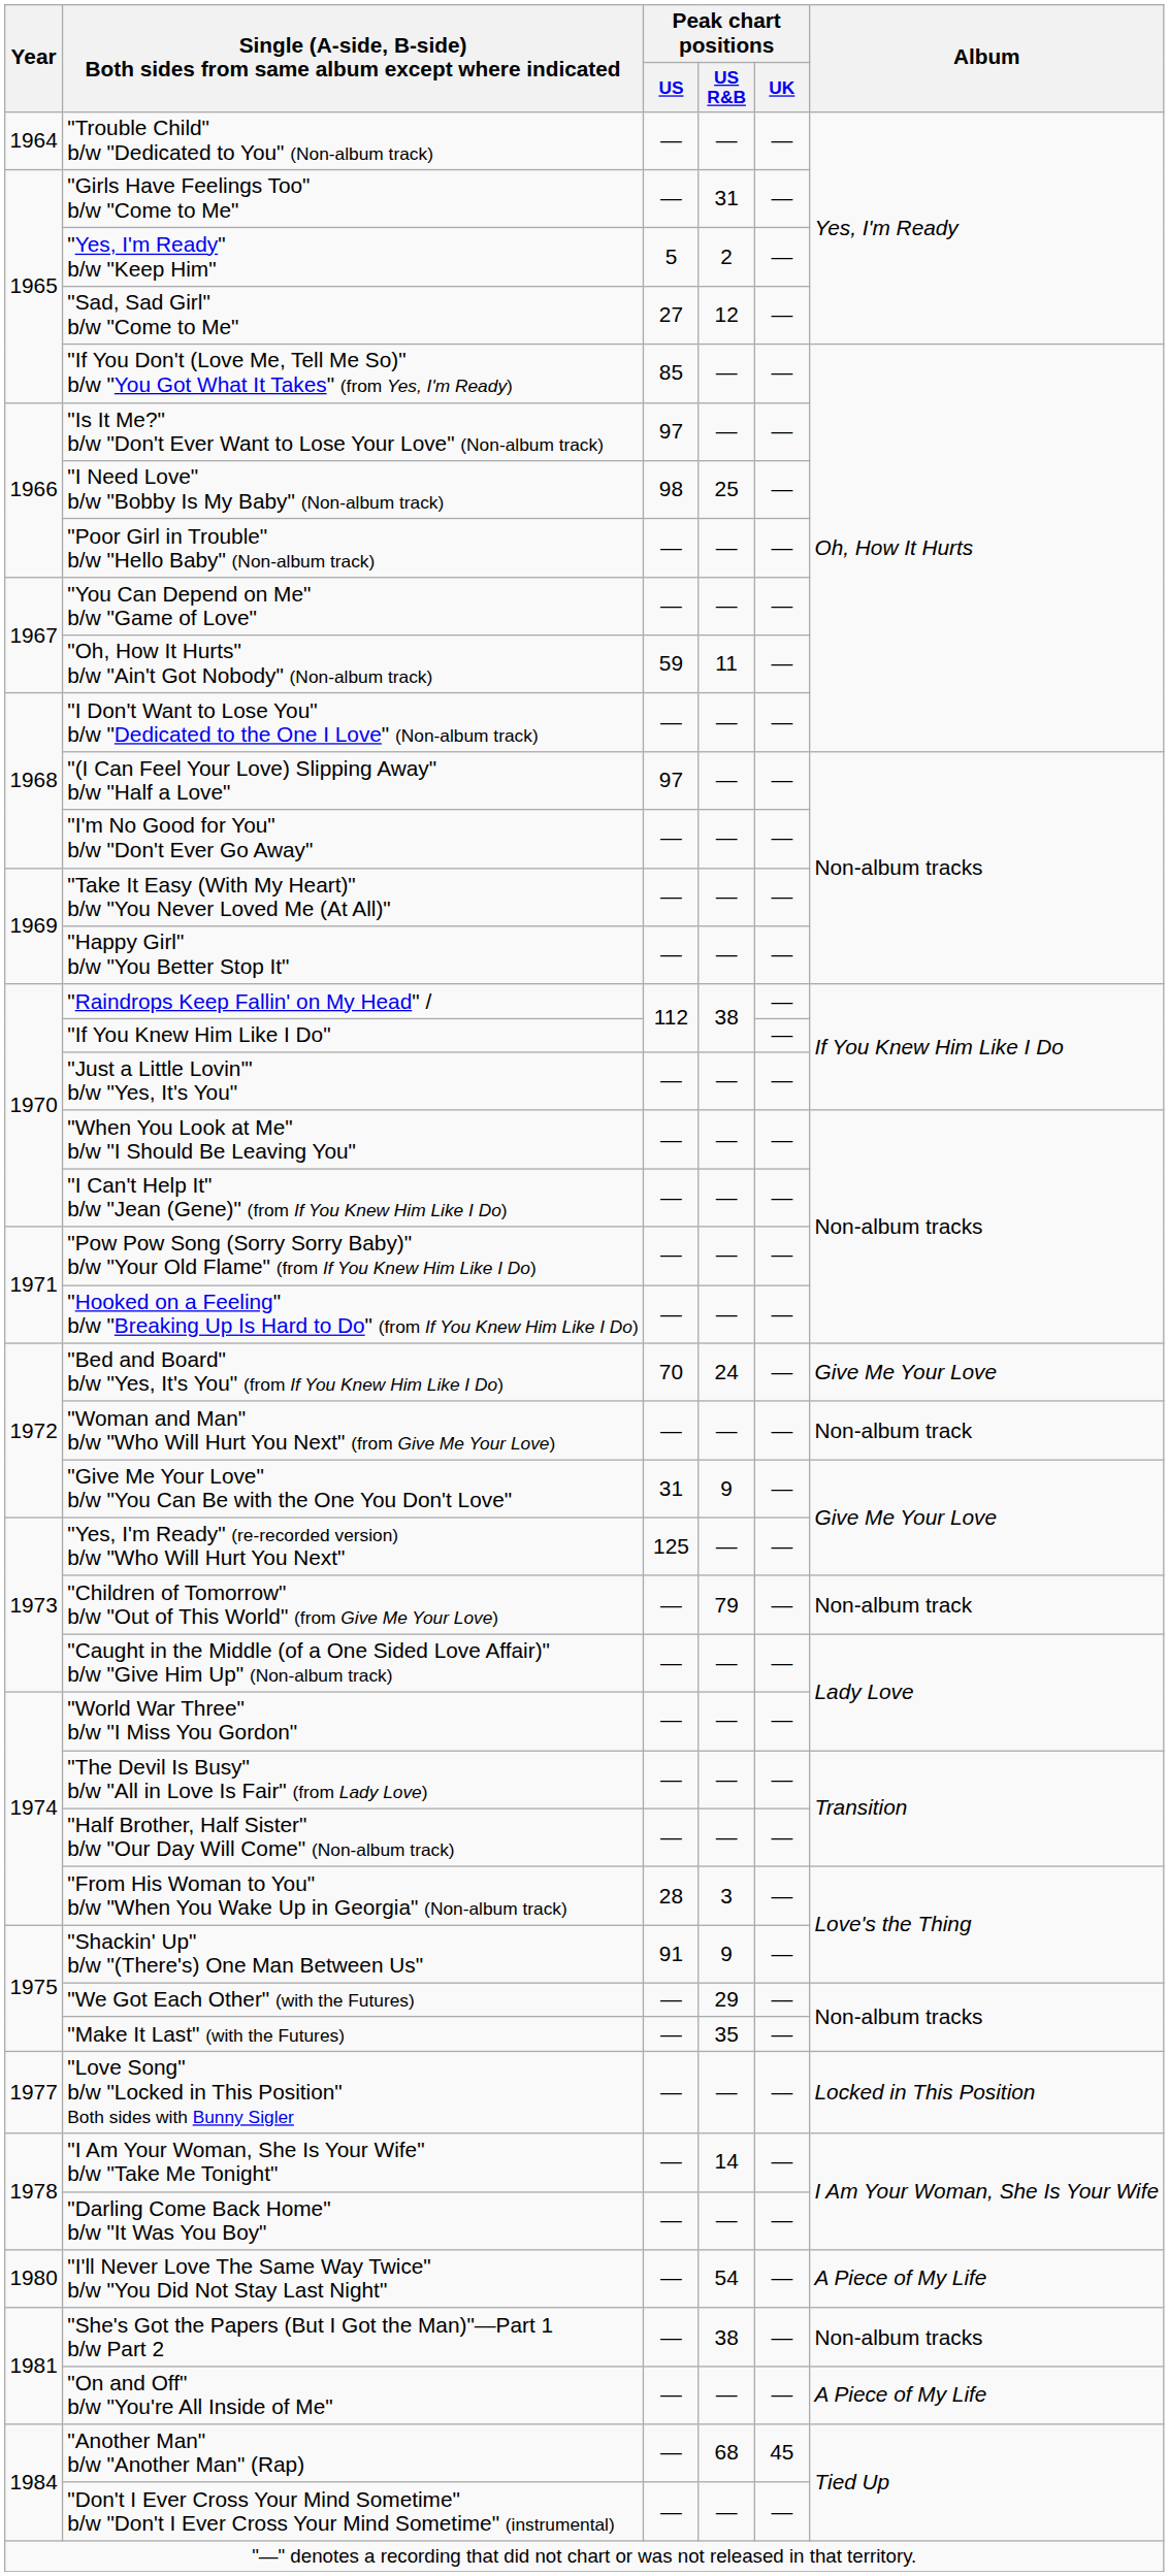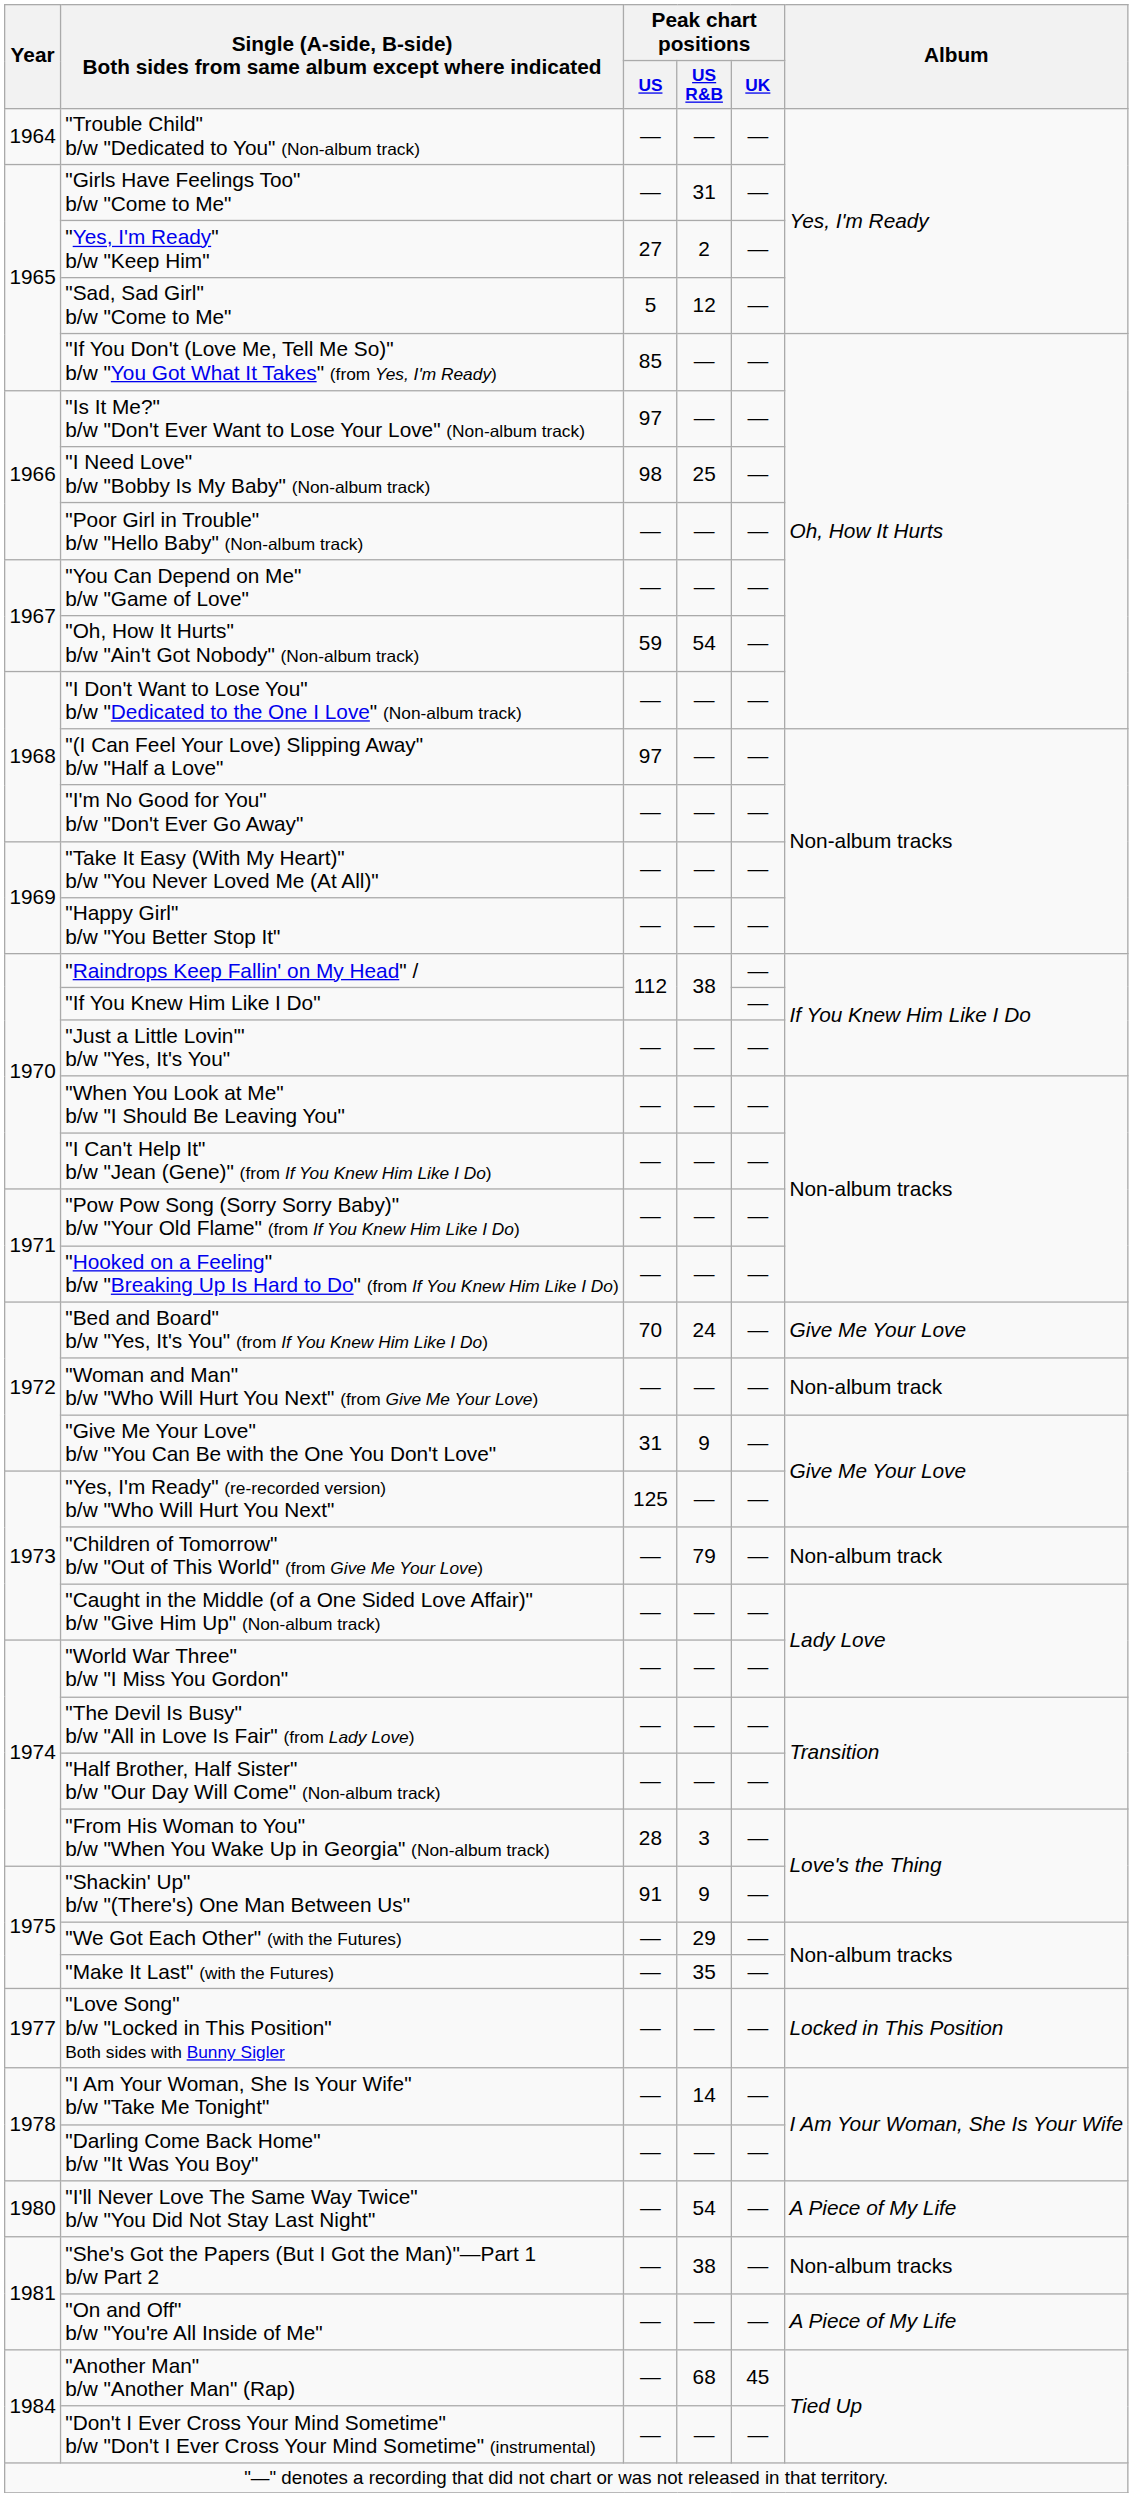 <table class="wikitable" style="text-align:center;">
 <tr>
 <th rowspan="2">Year</th>
 <th rowspan="2">Single (A-side, B-side)<br>Both sides from same album except where indicated</th>
 <th colspan="3">Peak chart positions</th>
 <th rowspan="2">Album</th>
 </tr>
 <tr style="font-size:smaller;">
 <th width="35"><a href='#'>US</a><br></th>
 <th width="35"><a href='#'>US<br>R&B</a><br></th>
 <th width="35"><a href='#'>UK</a><br></th>
 </tr>
 <tr>
 <td rowspan="1">1964</td>
 <td align="left">"Trouble Child"<br>b/w "Dedicated to You" <small>(Non-album track)</small></td>
 <td>—</td>
 <td>—</td>
 <td>—</td>
 <td align="left" rowspan="4"><em>Yes, I'm Ready</em></td>
 </tr>
 <tr>
 <td rowspan="4">1965</td>
 <td align="left">"Girls Have Feelings Too"<br>b/w "Come to Me"</td>
 <td>—</td>
 <td>31</td>
 <td>—</td>
 </tr>
 <tr>
 <td align="left">"<a href='#'>Yes, I'm Ready</a>"<br>b/w "Keep Him"</td>
-<td>5</td>
+<td>27</td>
 <td>2</td>
 <td>—</td>
 </tr>
 <tr>
 <td align="left">"Sad, Sad Girl"<br>b/w "Come to Me"</td>
-<td>27</td>
+<td>5</td>
 <td>12</td>
 <td>—</td>
 </tr>
 <tr>
 <td align="left">"If You Don't (Love Me, Tell Me So)"<br>b/w "<a href='#'>You Got What It Takes</a>" <small>(from <em>Yes, I'm Ready</em>)</small></td>
 <td>85</td>
 <td>—</td>
 <td>—</td>
 <td align="left" rowspan="7"><em>Oh, How It Hurts</em></td>
 </tr>
 <tr>
 <td rowspan="3">1966</td>
 <td align="left">"Is It Me?"<br>b/w "Don't Ever Want to Lose Your Love" <small>(Non-album track)</small></td>
 <td>97</td>
 <td>—</td>
 <td>—</td>
 </tr>
 <tr>
 <td align="left">"I Need Love"<br>b/w "Bobby Is My Baby" <small>(Non-album track)</small></td>
 <td>98</td>
 <td>25</td>
 <td>—</td>
 </tr>
 <tr>
 <td align="left">"Poor Girl in Trouble"<br>b/w "Hello Baby" <small>(Non-album track)</small></td>
 <td>—</td>
 <td>—</td>
 <td>—</td>
 </tr>
 <tr>
 <td rowspan="2">1967</td>
 <td align="left">"You Can Depend on Me"<br>b/w "Game of Love"</td>
 <td>—</td>
 <td>—</td>
 <td>—</td>
 </tr>
 <tr>
 <td align="left">"Oh, How It Hurts"<br>b/w "Ain't Got Nobody" <small>(Non-album track)</small></td>
 <td>59</td>
-<td>11</td>
+<td>54</td>
 <td>—</td>
 </tr>
 <tr>
 <td rowspan="3">1968</td>
 <td align="left">"I Don't Want to Lose You"<br>b/w "<a href='#'>Dedicated to the One I Love</a>" <small>(Non-album track)</small></td>
 <td>—</td>
 <td>—</td>
 <td>—</td>
 </tr>
 <tr>
 <td align="left">"(I Can Feel Your Love) Slipping Away"<br>b/w "Half a Love"</td>
 <td>97</td>
 <td>—</td>
 <td>—</td>
 <td align="left" rowspan="4">Non-album tracks</td>
 </tr>
 <tr>
 <td align="left">"I'm No Good for You"<br>b/w "Don't Ever Go Away"</td>
 <td>—</td>
 <td>—</td>
 <td>—</td>
 </tr>
 <tr>
 <td rowspan="2">1969</td>
 <td align="left">"Take It Easy (With My Heart)"<br>b/w "You Never Loved Me (At All)"</td>
 <td>—</td>
 <td>—</td>
 <td>—</td>
 </tr>
 <tr>
 <td align="left">"Happy Girl"<br>b/w "You Better Stop It"</td>
 <td>—</td>
 <td>—</td>
 <td>—</td>
 </tr>
 <tr>
 <td rowspan="5">1970</td>
 <td align="left">"<a href='#'>Raindrops Keep Fallin' on My Head</a>" /</td>
 <td rowspan="2">112</td>
 <td rowspan="2">38</td>
 <td>—</td>
 <td align="left" rowspan="3"><em>If You Knew Him Like I Do</em></td>
 </tr>
 <tr>
 <td align="left">"If You Knew Him Like I Do"</td>
 <td>—</td>
 </tr>
 <tr>
 <td align="left">"Just a Little Lovin'"<br>b/w "Yes, It's You"</td>
 <td>—</td>
 <td>—</td>
 <td>—</td>
 </tr>
 <tr>
 <td align="left">"When You Look at Me"<br>b/w "I Should Be Leaving You"</td>
 <td>—</td>
 <td>—</td>
 <td>—</td>
 <td align="left" rowspan="4">Non-album tracks</td>
 </tr>
 <tr>
 <td align="left">"I Can't Help It"<br>b/w "Jean (Gene)" <small>(from <em>If You Knew Him Like I Do</em>)</small></td>
 <td>—</td>
 <td>—</td>
 <td>—</td>
 </tr>
 <tr>
 <td rowspan="2">1971</td>
 <td align="left">"Pow Pow Song (Sorry Sorry Baby)"<br>b/w "Your Old Flame" <small>(from <em>If You Knew Him Like I Do</em>)</small></td>
 <td>—</td>
 <td>—</td>
 <td>—</td>
 </tr>
 <tr>
 <td align="left">"<a href='#'>Hooked on a Feeling</a>"<br>b/w "<a href='#'>Breaking Up Is Hard to Do</a>" <small>(from <em>If You Knew Him Like I Do</em>)</small></td>
 <td>—</td>
 <td>—</td>
 <td>—</td>
 </tr>
 <tr>
 <td rowspan="3">1972</td>
 <td align="left">"Bed and Board"<br>b/w "Yes, It's You" <small>(from <em>If You Knew Him Like I Do</em>)</small></td>
 <td>70</td>
 <td>24</td>
 <td>—</td>
 <td align="left"><em>Give Me Your Love</em></td>
 </tr>
 <tr>
 <td align="left">"Woman and Man"<br>b/w "Who Will Hurt You Next" <small>(from <em>Give Me Your Love</em>)</small></td>
 <td>—</td>
 <td>—</td>
 <td>—</td>
 <td align="left">Non-album track</td>
 </tr>
 <tr>
 <td align="left">"Give Me Your Love"<br>b/w "You Can Be with the One You Don't Love"</td>
 <td>31</td>
 <td>9</td>
 <td>—</td>
 <td align="left" rowspan="2"><em>Give Me Your Love</em></td>
 </tr>
 <tr>
 <td rowspan="3">1973</td>
 <td align="left">"Yes, I'm Ready" <small>(re-recorded version)</small><br>b/w "Who Will Hurt You Next"</td>
 <td>125</td>
 <td>—</td>
 <td>—</td>
 </tr>
 <tr>
 <td align="left">"Children of Tomorrow"<br>b/w "Out of This World" <small>(from <em>Give Me Your Love</em>)</small></td>
 <td>—</td>
 <td>79</td>
 <td>—</td>
 <td align="left">Non-album track</td>
 </tr>
 <tr>
 <td align="left">"Caught in the Middle (of a One Sided Love Affair)"<br>b/w "Give Him Up" <small>(Non-album track)</small></td>
 <td>—</td>
 <td>—</td>
 <td>—</td>
 <td align="left" rowspan="2"><em>Lady Love</em></td>
 </tr>
 <tr>
 <td rowspan="4">1974</td>
 <td align="left">"World War Three"<br>b/w "I Miss You Gordon"</td>
 <td>—</td>
 <td>—</td>
 <td>—</td>
 </tr>
 <tr>
 <td align="left">"The Devil Is Busy"<br>b/w "All in Love Is Fair" <small>(from <em>Lady Love</em>)</small></td>
 <td>—</td>
 <td>—</td>
 <td>—</td>
 <td align="left" rowspan="2"><em>Transition</em></td>
 </tr>
 <tr>
 <td align="left">"Half Brother, Half Sister"<br>b/w "Our Day Will Come" <small>(Non-album track)</small></td>
 <td>—</td>
 <td>—</td>
 <td>—</td>
 </tr>
 <tr>
 <td align="left">"From His Woman to You"<br>b/w "When You Wake Up in Georgia" <small>(Non-album track)</small></td>
 <td>28</td>
 <td>3</td>
 <td>—</td>
 <td align="left" rowspan="2"><em>Love's the Thing</em></td>
 </tr>
 <tr>
 <td rowspan="3">1975</td>
 <td align="left">"Shackin' Up"<br>b/w "(There's) One Man Between Us"</td>
 <td>91</td>
 <td>9</td>
 <td>—</td>
 </tr>
 <tr>
 <td align="left">"We Got Each Other" <small>(with the Futures)</small></td>
 <td>—</td>
 <td>29</td>
 <td>—</td>
 <td align="left" rowspan="2">Non-album tracks</td>
 </tr>
 <tr>
 <td align="left">"Make It Last" <small>(with the Futures)</small></td>
 <td>—</td>
 <td>35</td>
 <td>—</td>
 </tr>
 <tr>
 <td rowspan="1">1977</td>
 <td align="left">"Love Song"<br>b/w "Locked in This Position"<br><small>Both sides with <a href='#'>Bunny Sigler</a></small></td>
 <td>—</td>
 <td>—</td>
 <td>—</td>
 <td align="left"><em>Locked in This Position</em></td>
 </tr>
 <tr>
 <td rowspan="2">1978</td>
 <td align="left">"I Am Your Woman, She Is Your Wife"<br>b/w "Take Me Tonight"</td>
 <td>—</td>
 <td>14</td>
 <td>—</td>
 <td align="left" rowspan="2"><em>I Am Your Woman, She Is Your Wife</em></td>
 </tr>
 <tr>
 <td align="left">"Darling Come Back Home"<br>b/w "It Was You Boy"</td>
 <td>—</td>
 <td>—</td>
 <td>—</td>
 </tr>
 <tr>
 <td rowspan="1">1980</td>
 <td align="left">"I'll Never Love The Same Way Twice"<br>b/w "You Did Not Stay Last Night"</td>
 <td>—</td>
 <td>54</td>
 <td>—</td>
 <td align="left"><em>A Piece of My Life</em></td>
 </tr>
 <tr>
 <td rowspan="2">1981</td>
 <td align="left">"She's Got the Papers (But I Got the Man)"—Part 1<br>b/w Part 2</td>
 <td>—</td>
 <td>38</td>
 <td>—</td>
 <td align="left">Non-album tracks</td>
 </tr>
 <tr>
 <td align="left">"On and Off"<br>b/w "You're All Inside of Me"</td>
 <td>—</td>
 <td>—</td>
 <td>—</td>
 <td align="left"><em>A Piece of My Life</em></td>
 </tr>
 <tr>
 <td rowspan="2">1984</td>
 <td align="left">"Another Man"<br> b/w "Another Man" (Rap)</td>
 <td>—</td>
 <td>68</td>
 <td>45</td>
 <td align="left" rowspan="2"><em>Tied Up</em></td>
 </tr>
 <tr>
 <td align="left">"Don't I Ever Cross Your Mind Sometime"<br> b/w "Don't I Ever Cross Your Mind Sometime" <small>(instrumental)</small></td>
 <td>—</td>
 <td>—</td>
 <td>—</td>
 </tr>
 <tr>
 <td colspan="15" style="font-size:90%">"—" denotes a recording that did not chart or was not released in that territory.</td>
 </tr>
 </table>
